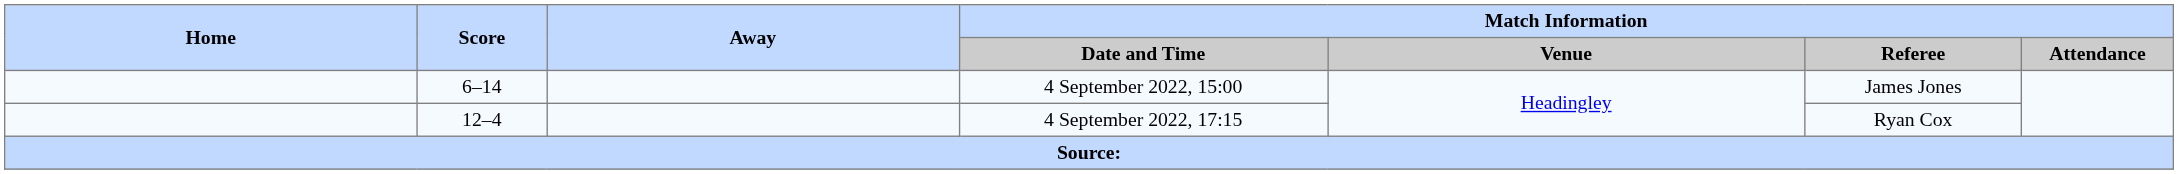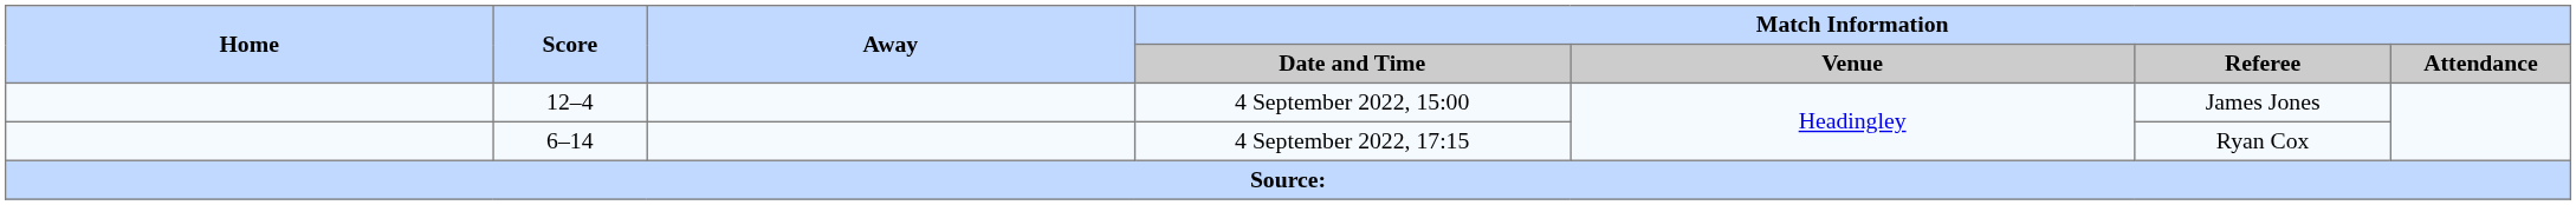 <table border="1" style="border-collapse:collapse; font-size:90%; text-align:center;" cellpadding="3" cellspacing="0" width="100%">
 <tr style="background:#C1D8ff;">
 <th rowspan="2" scope="col" width="19%">Home</th>
 <th rowspan="2" scope="col" width="6%">Score</th>
 <th rowspan="2" scope="col" width="19%">Away</th>
 <th colspan=4>Match Information</th>
 </tr>
 <tr style="background:#CCCCCC;">
 <th scope="col" width="17%">Date and Time</th>
 <th scope="col" width="22%">Venue</th>
 <th scope="col" width="10%">Referee</th>
 <th scope="col" width="10%">Attendance</th>
 </tr>
 <tr style="background:#F5FAFF;">
 <td></td>
-<td>6–14</td>
+<td>12–4</td>
 <td></td>
 <td>4 September 2022, 15:00</td>
 <td rowspan=2><a href='#'>Headingley</a></td>
 <td>James Jones</td>
 <td rowspan=2></td>
 </tr>
 <tr style="background:#F5FAFF;">
 <td></td>
-<td>12–4</td>
+<td>6–14</td>
 <td></td>
 <td>4 September 2022, 17:15</td>
 <td>Ryan Cox</td>
 </tr>
 <tr style="background:#c1d8ff;">
 <th colspan="7">Source:</th>
 </tr>
 </table>
